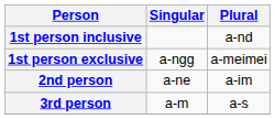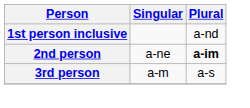 <table class="wikitable" style="text-align: center;">
 <tr>
 <th><a href='#'>Person</a></th>
 <th><a href='#'>Singular</a></th>
 <th><a href='#'>Plural</a></th>
 </tr>
 <tr>
 <th><a href='#'>1st person inclusive</a></th>
 <td></td>
 <td>a-nd</td>
 </tr>
 <tr>
-<th><a href='#'>1st person exclusive</a></th>
-<td>a-ngg</td>
-<td>a-meimei</td>
-</tr>
-<tr>
 <th><a href='#'>2nd person</a></th>
 <td>a-ne</td>
-<td>a-im</td>
+<td><strong>a-im</strong></td>
 </tr>
 <tr>
 <th><a href='#'>3rd person</a></th>
 <td>a-m</td>
 <td>a-s</td>
 </tr>
 <tr>
 </tr>
 </table>
